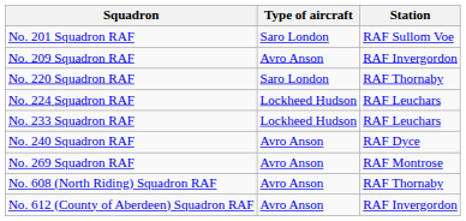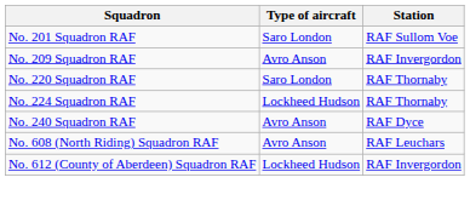 <table class="wikitable">
 <tr>
 <th>Squadron</th>
 <th>Type of aircraft</th>
 <th>Station</th>
 </tr>
 <tr>
 <td><a href='#'>No. 201 Squadron RAF</a></td>
 <td><a href='#'>Saro London</a></td>
 <td><a href='#'>RAF Sullom Voe</a></td>
 </tr>
 <tr>
 <td><a href='#'>No. 209 Squadron RAF</a></td>
 <td><a href='#'>Avro Anson</a></td>
 <td><a href='#'>RAF Invergordon</a></td>
 </tr>
 <tr>
 <td><a href='#'>No. 220 Squadron RAF</a></td>
 <td><a href='#'>Saro London</a></td>
 <td><a href='#'>RAF Thornaby</a></td>
 </tr>
 <tr>
 <td><a href='#'>No. 224 Squadron RAF</a></td>
 <td><a href='#'>Lockheed Hudson</a></td>
-<td><a href='#'>RAF Leuchars</a></td>
-</tr>
-<tr>
-<td><a href='#'>No. 233 Squadron RAF</a></td>
-<td><a href='#'>Lockheed Hudson</a></td>
-<td><a href='#'>RAF Leuchars</a></td>
+<td><a href='#'>RAF Thornaby</a></td>
 </tr>
 <tr>
 <td><a href='#'>No. 240 Squadron RAF</a></td>
 <td><a href='#'>Avro Anson</a></td>
 <td><a href='#'>RAF Dyce</a></td>
 </tr>
 <tr>
-<td><a href='#'>No. 269 Squadron RAF</a></td>
-<td><a href='#'>Avro Anson</a></td>
-<td><a href='#'>RAF Montrose</a></td>
-</tr>
-<tr>
 <td><a href='#'>No. 608 (North Riding) Squadron RAF</a></td>
 <td><a href='#'>Avro Anson</a></td>
-<td><a href='#'>RAF Thornaby</a></td>
+<td><a href='#'>RAF Leuchars</a></td>
 </tr>
 <tr>
 <td><a href='#'>No. 612 (County of Aberdeen) Squadron RAF</a></td>
-<td><a href='#'>Avro Anson</a></td>
+<td><a href='#'>Lockheed Hudson</a></td>
 <td><a href='#'>RAF Invergordon</a></td>
 </tr>
 </table>
